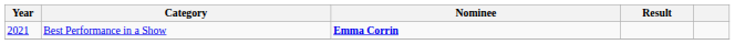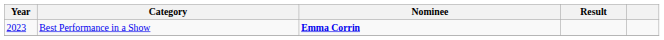 <table class="wikitable" style="width:85%;">
 <tr>
 <th width=5%>Year</th>
 <th style="width:40%;">Category</th>
 <th style="width:40%;">Nominee</th>
 <th style="width:10%;">Result</th>
 <th width=5%></th>
 </tr>
 <tr>
-<td vstyle="text-align: center;"><a href='#'>2021</a></td>
+<td vstyle="text-align: center;"><a href='#'>2023</a></td>
 <td><a href='#'>Best Performance in a Show</a></td>
 <td><strong><a href='#'>Emma Corrin</a></strong></td>
 <td></td>
 <td></td>
 </tr>
 <tr>
 </tr>
 </table>
